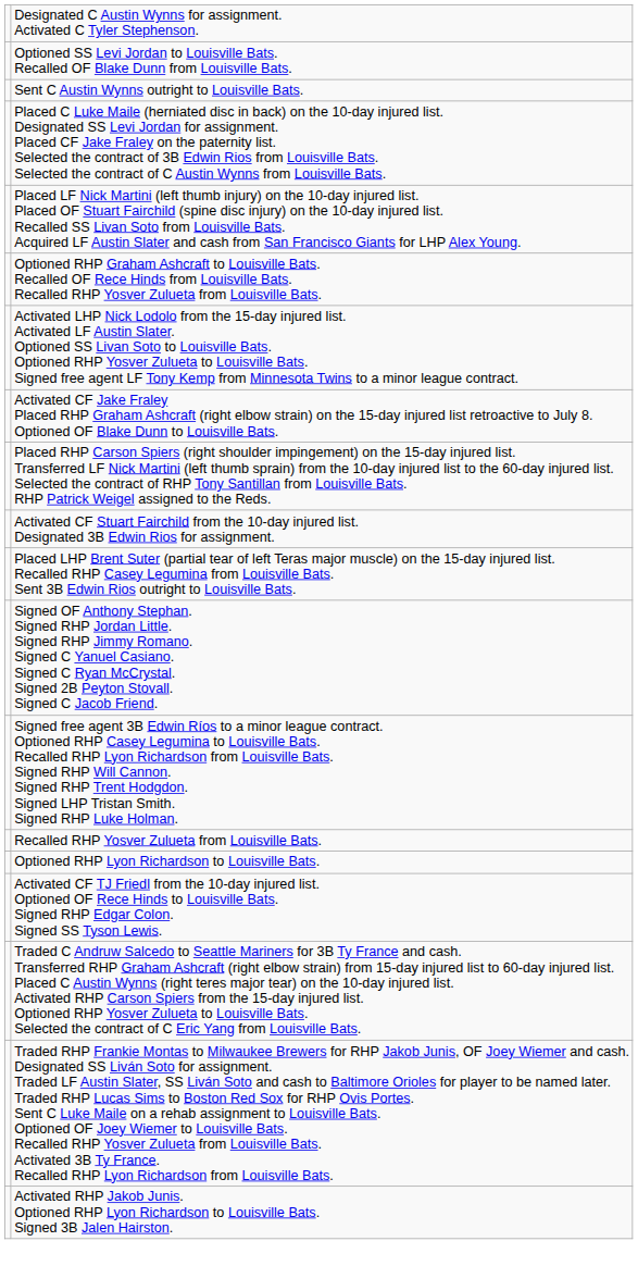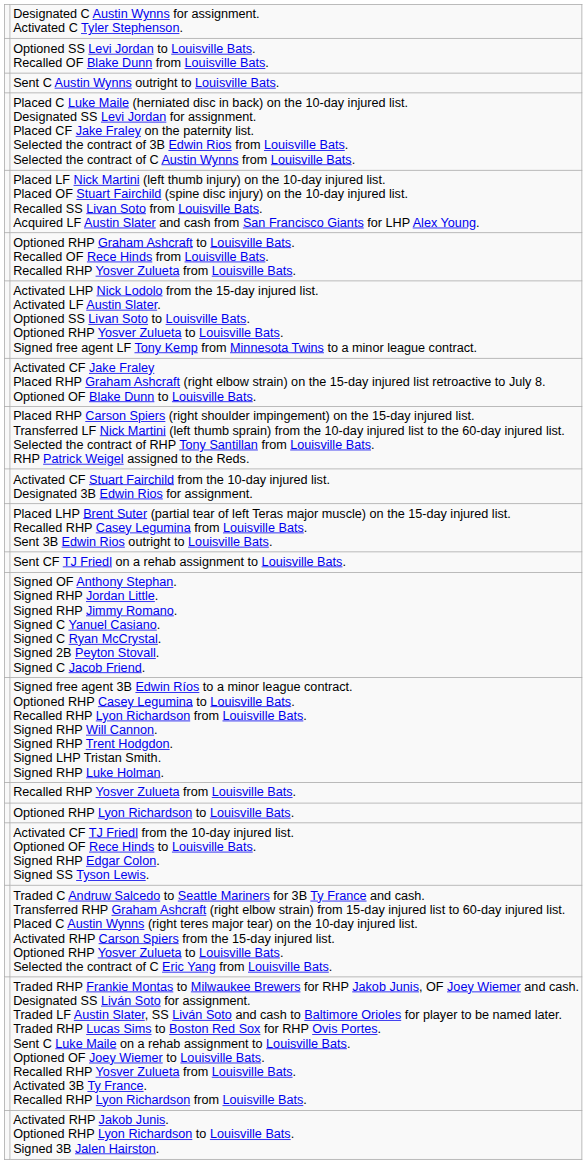 <table class="wikitable">
 <tr>
 <td></td>
 <td>Designated C <a href='#'>Austin Wynns</a> for assignment. <br> Activated C <a href='#'>Tyler Stephenson</a>.</td>
 </tr>
 <tr>
 <td></td>
 <td>Optioned SS <a href='#'>Levi Jordan</a> to <a href='#'>Louisville Bats</a>. <br> Recalled OF <a href='#'>Blake Dunn</a> from <a href='#'>Louisville Bats</a>.</td>
 </tr>
 <tr>
 <td></td>
 <td>Sent C <a href='#'>Austin Wynns</a> outright to <a href='#'>Louisville Bats</a>.</td>
 </tr>
 <tr>
 <td></td>
 <td>Placed C <a href='#'>Luke Maile</a> (herniated disc in back) on the 10-day injured list. <br> Designated SS <a href='#'>Levi Jordan</a> for assignment. <br> Placed CF <a href='#'>Jake Fraley</a> on the paternity list. <br> Selected the contract of 3B <a href='#'>Edwin Rios</a> from <a href='#'>Louisville Bats</a>. <br> Selected the contract of C <a href='#'>Austin Wynns</a> from <a href='#'>Louisville Bats</a>.</td>
 </tr>
 <tr>
 <td></td>
 <td>Placed LF <a href='#'>Nick Martini</a> (left thumb injury) on the 10-day injured list. <br> Placed OF <a href='#'>Stuart Fairchild</a> (spine disc injury) on the 10-day injured list. <br> Recalled SS <a href='#'>Livan Soto</a> from <a href='#'>Louisville Bats</a>. <br> Acquired LF <a href='#'>Austin Slater</a> and cash from <a href='#'>San Francisco Giants</a> for LHP <a href='#'>Alex Young</a>.</td>
 </tr>
 <tr>
 <td></td>
 <td>Optioned RHP <a href='#'>Graham Ashcraft</a> to <a href='#'>Louisville Bats</a>. <br> Recalled OF <a href='#'>Rece Hinds</a> from <a href='#'>Louisville Bats</a>. <br> Recalled RHP <a href='#'>Yosver Zulueta</a> from <a href='#'>Louisville Bats</a>.</td>
 </tr>
 <tr>
 <td></td>
 <td>Activated LHP <a href='#'>Nick Lodolo</a> from the 15-day injured list. <br> Activated LF <a href='#'>Austin Slater</a>. <br> Optioned SS <a href='#'>Livan Soto</a> to <a href='#'>Louisville Bats</a>. <br> Optioned RHP <a href='#'>Yosver Zulueta</a> to <a href='#'>Louisville Bats</a>. <br> Signed free agent LF <a href='#'>Tony Kemp</a> from <a href='#'>Minnesota Twins</a> to a minor league contract.</td>
 </tr>
 <tr>
 <td></td>
 <td>Activated CF <a href='#'>Jake Fraley</a> <br> Placed RHP <a href='#'>Graham Ashcraft</a> (right elbow strain) on the 15-day injured list retroactive to July 8. <br> Optioned OF <a href='#'>Blake Dunn</a> to <a href='#'>Louisville Bats</a>.</td>
 </tr>
 <tr>
 <td></td>
 <td>Placed RHP <a href='#'>Carson Spiers</a> (right shoulder impingement) on the 15-day injured list. <br> Transferred LF <a href='#'>Nick Martini</a> (left thumb sprain) from the 10-day injured list to the 60-day injured list. <br> Selected the contract of RHP <a href='#'>Tony Santillan</a> from <a href='#'>Louisville Bats</a>. <br> RHP <a href='#'>Patrick Weigel</a> assigned to the Reds.</td>
 </tr>
 <tr>
 <td></td>
 <td>Activated CF <a href='#'>Stuart Fairchild</a> from the 10-day injured list. <br> Designated 3B <a href='#'>Edwin Rios</a> for assignment.</td>
 </tr>
 <tr>
 <td></td>
 <td>Placed LHP <a href='#'>Brent Suter</a> (partial tear of left Teras major muscle) on the 15-day injured list. <br> Recalled RHP <a href='#'>Casey Legumina</a> from <a href='#'>Louisville Bats</a>. <br> Sent 3B <a href='#'>Edwin Rios</a> outright to <a href='#'>Louisville Bats</a>.</td>
 </tr>
 <tr>
 <td></td>
+<td>Sent CF <a href='#'>TJ Friedl</a> on a rehab assignment to <a href='#'>Louisville Bats</a>.</td>
+</tr>
+<tr>
+<td></td>
 <td>Signed OF <a href='#'>Anthony Stephan</a>. <br> Signed RHP <a href='#'>Jordan Little</a>. <br> Signed RHP <a href='#'>Jimmy Romano</a>. <br> Signed C <a href='#'>Yanuel Casiano</a>. <br> Signed C <a href='#'>Ryan McCrystal</a>. <br> Signed 2B <a href='#'>Peyton Stovall</a>. <br> Signed C <a href='#'>Jacob Friend</a>.</td>
 </tr>
 <tr>
 <td></td>
 <td>Signed free agent 3B <a href='#'>Edwin Ríos</a> to a minor league contract. <br> Optioned RHP <a href='#'>Casey Legumina</a> to <a href='#'>Louisville Bats</a>. <br> Recalled RHP <a href='#'>Lyon Richardson</a> from <a href='#'>Louisville Bats</a>. <br> Signed RHP <a href='#'>Will Cannon</a>. <br> Signed RHP <a href='#'>Trent Hodgdon</a>. <br> Signed LHP Tristan Smith. <br> Signed RHP <a href='#'>Luke Holman</a>.</td>
 </tr>
 <tr>
 <td></td>
 <td>Recalled RHP <a href='#'>Yosver Zulueta</a> from <a href='#'>Louisville Bats</a>.</td>
 </tr>
 <tr>
 <td></td>
 <td>Optioned RHP <a href='#'>Lyon Richardson</a> to <a href='#'>Louisville Bats</a>.</td>
 </tr>
 <tr>
 <td></td>
 <td>Activated CF <a href='#'>TJ Friedl</a> from the 10-day injured list. <br> Optioned OF <a href='#'>Rece Hinds</a> to <a href='#'>Louisville Bats</a>. <br> Signed RHP <a href='#'>Edgar Colon</a>. <br> Signed SS <a href='#'>Tyson Lewis</a>.</td>
 </tr>
 <tr>
 <td></td>
 <td>Traded C <a href='#'>Andruw Salcedo</a> to <a href='#'>Seattle Mariners</a> for 3B <a href='#'>Ty France</a> and cash. <br> Transferred RHP <a href='#'>Graham Ashcraft</a> (right elbow strain) from 15-day injured list to 60-day injured list. <br> Placed C <a href='#'>Austin Wynns</a> (right teres major tear) on the 10-day injured list. <br> Activated RHP <a href='#'>Carson Spiers</a> from the 15-day injured list. <br> Optioned RHP <a href='#'>Yosver Zulueta</a> to <a href='#'>Louisville Bats</a>.<br> Selected the contract of C <a href='#'>Eric Yang</a> from <a href='#'>Louisville Bats</a>.</td>
 </tr>
 <tr>
 <td></td>
 <td>Traded RHP <a href='#'>Frankie Montas</a> to <a href='#'>Milwaukee Brewers</a> for RHP <a href='#'>Jakob Junis</a>, OF <a href='#'>Joey Wiemer</a> and cash. <br> Designated SS <a href='#'>Liván Soto</a> for assignment. <br> Traded LF <a href='#'>Austin Slater</a>, SS <a href='#'>Liván Soto</a> and cash to <a href='#'>Baltimore Orioles</a> for player to be named later. <br> Traded RHP <a href='#'>Lucas Sims</a> to <a href='#'>Boston Red Sox</a> for RHP <a href='#'>Ovis Portes</a>. <br> Sent C <a href='#'>Luke Maile</a> on a rehab assignment to <a href='#'>Louisville Bats</a>. <br> Optioned OF <a href='#'>Joey Wiemer</a> to <a href='#'>Louisville Bats</a>. <br> Recalled RHP <a href='#'>Yosver Zulueta</a> from <a href='#'>Louisville Bats</a>. <br> Activated 3B <a href='#'>Ty France</a>. <br> Recalled RHP <a href='#'>Lyon Richardson</a> from <a href='#'>Louisville Bats</a>.</td>
 </tr>
 <tr>
 <td></td>
 <td>Activated RHP <a href='#'>Jakob Junis</a>. <br> Optioned RHP <a href='#'>Lyon Richardson</a> to <a href='#'>Louisville Bats</a>. <br> Signed 3B <a href='#'>Jalen Hairston</a>.</td>
 </tr>
 </table>
